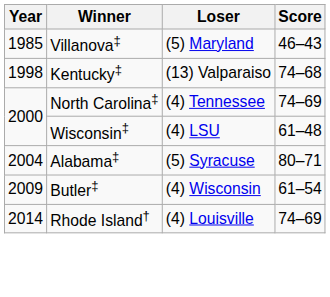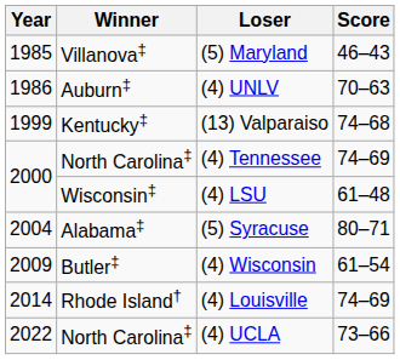 <table class="wikitable">
 <tr>
 <th>Year</th>
 <th>Winner</th>
 <th>Loser</th>
 <th>Score</th>
 </tr>
 <tr>
 <td>1985</td>
 <td>Villanova<sup>‡</sup></td>
 <td>(5) <a href='#'>Maryland</a></td>
 <td>46–43</td>
 </tr>
 <tr>
-<td>1998</td>
+<td>1986</td>
+<td>Auburn<sup>‡</sup></td>
+<td>(4) <a href='#'>UNLV</a></td>
+<td>70–63</td>
+</tr>
+<tr>
+<td>1999</td>
 <td>Kentucky<sup>‡</sup></td>
 <td>(13) Valparaiso</td>
 <td>74–68</td>
 </tr>
 <tr>
 <td rowspan="2">2000</td>
 <td>North Carolina<sup>‡</sup></td>
 <td>(4) <a href='#'>Tennessee</a></td>
 <td>74–69</td>
 </tr>
 <tr>
 <td>Wisconsin<sup>‡</sup></td>
 <td>(4) <a href='#'>LSU</a></td>
 <td>61–48</td>
 </tr>
 <tr>
 <td>2004</td>
 <td>Alabama<sup>‡</sup></td>
 <td>(5) <a href='#'>Syracuse</a></td>
 <td>80–71</td>
 </tr>
 <tr>
 <td>2009</td>
 <td>Butler<sup>‡</sup></td>
 <td>(4) <a href='#'>Wisconsin</a></td>
 <td>61–54</td>
 </tr>
 <tr>
 <td>2014</td>
 <td>Rhode Island<sup>†</sup></td>
 <td>(4) <a href='#'>Louisville</a></td>
 <td>74–69</td>
 </tr>
+<tr>
+<td>2022</td>
+<td>North Carolina<sup>‡</sup></td>
+<td>(4) <a href='#'>UCLA</a></td>
+<td>73–66</td>
+</tr>
 </table>
